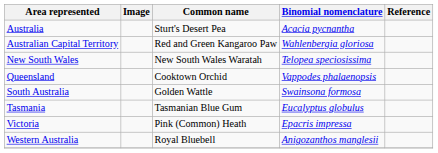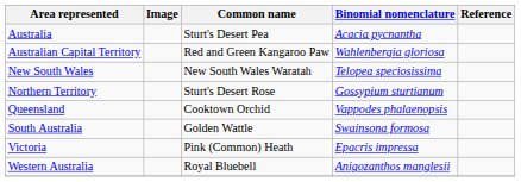 <table class="wikitable">
 <tr>
 <th>Area represented</th>
 <th>Image</th>
 <th>Common name</th>
 <th><a href='#'>Binomial nomenclature</a></th>
 <th>Reference</th>
 </tr>
 <tr>
 <td><a href='#'>Australia</a></td>
 <td></td>
 <td>Sturt's Desert Pea</td>
 <td><em><a href='#'>Acacia pycnantha</a></em></td>
 <td></td>
 </tr>
 <tr>
 <td><a href='#'>Australian Capital Territory</a></td>
 <td></td>
 <td>Red and Green Kangaroo Paw</td>
 <td><em><a href='#'>Wahlenbergia gloriosa</a></em></td>
 <td></td>
 </tr>
 <tr>
 <td><a href='#'>New South Wales</a></td>
 <td></td>
 <td>New South Wales Waratah</td>
 <td><em><a href='#'>Telopea speciosissima</a></em></td>
 <td></td>
 </tr>
 <tr>
+<td><a href='#'>Northern Territory</a></td>
+<td></td>
+<td>Sturt's Desert Rose</td>
+<td><em><a href='#'>Gossypium sturtianum</a></em></td>
+<td></td>
+</tr>
+<tr>
 <td><a href='#'>Queensland</a></td>
 <td></td>
 <td>Cooktown Orchid</td>
 <td><em><a href='#'>Vappodes phalaenopsis</a></em></td>
 <td></td>
 </tr>
 <tr>
 <td><a href='#'>South Australia</a></td>
 <td></td>
 <td>Golden Wattle</td>
 <td><em><a href='#'>Swainsona formosa</a></em></td>
-<td></td>
-</tr>
-<tr>
-<td><a href='#'>Tasmania</a></td>
-<td></td>
-<td>Tasmanian Blue Gum</td>
-<td><em><a href='#'>Eucalyptus globulus</a></em></td>
 <td></td>
 </tr>
 <tr>
 <td><a href='#'>Victoria</a></td>
 <td></td>
 <td>Pink (Common) Heath</td>
 <td><em><a href='#'>Epacris impressa</a></em></td>
 <td></td>
 </tr>
 <tr>
 <td><a href='#'>Western Australia</a></td>
 <td></td>
 <td>Royal Bluebell</td>
 <td><em><a href='#'>Anigozanthos manglesii</a></em></td>
 <td></td>
 </tr>
 <tr>
 </tr>
 </table>
